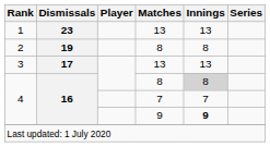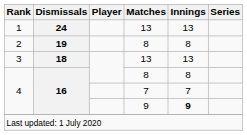 <table class="wikitable plainrowheaders sortable">
 <tr>
 <th scope=col>Rank</th>
 <th scope=col>Dismissals</th>
 <th scope=col>Player</th>
 <th scope=col>Matches</th>
 <th scope=col>Innings</th>
 <th scope=col>Series</th>
 </tr>
 <tr>
 <td align=center>1</td>
-<th scope=row style=text-align:center;>23</th>
+<th scope=row style=text-align:center;>24</th>
 <td></td>
 <td align=center>13</td>
 <td align=center>13</td>
 <td></td>
 </tr>
 <tr>
 <td align=center>2</td>
 <th scope=row style=text-align:center;>19</th>
 <td></td>
 <td align=center>8</td>
 <td align=center>8</td>
 <td></td>
 </tr>
 <tr>
 <td align=center>3</td>
-<th scope=row style=text-align:center;>17</th>
+<th scope=row style=text-align:center;>18</th>
 <td rowspan=2></td>
 <td align=center>13</td>
 <td align=center>13</td>
 <td></td>
 </tr>
 <tr>
 <td align=center rowspan=3>4</td>
 <th rowspan=3 scope=row style=text-align:center;>16</th>
 <td align=center>8</td>
-<td align=center style="background: lightgrey;">8</td>
+<td align=center>8</td>
 <td></td>
 </tr>
 <tr>
 <td></td>
 <td align=center>7</td>
 <td align=center>7</td>
 <td></td>
 </tr>
 <tr>
 <td></td>
 <td align=center>9</td>
 <td align=center><strong>9</strong></td>
 <td></td>
 </tr>
 <tr>
 </tr>
 <tr class=sortbottom>
 <td colspan=6><small>Last updated: 1 July 2020</small></td>
 </tr>
 </table>
